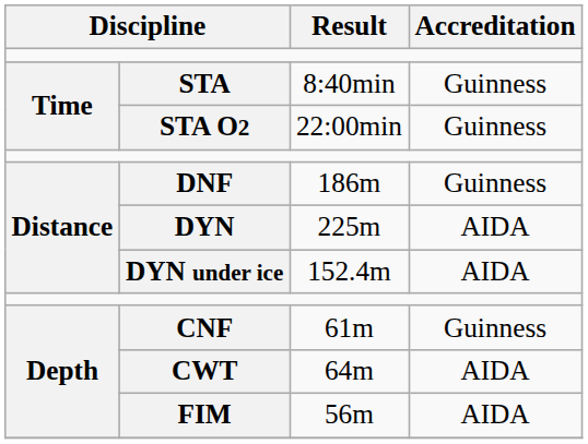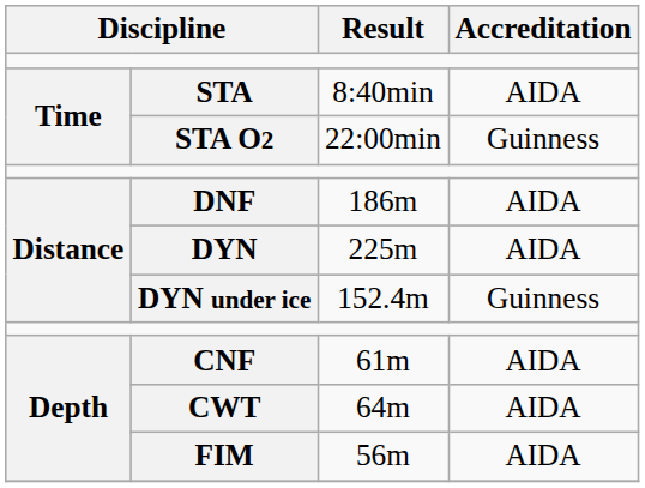 <table class="wikitable">
 <tr>
 <th colspan="2">Discipline</th>
 <th>Result</th>
 <th>Accreditation</th>
 </tr>
 <tr align="center">
 <td colspan="4"></td>
 </tr>
 <tr align="center">
 <th rowspan="2">Time</th>
 <th>STA</th>
 <td>8:40min</td>
-<td>Guinness</td>
+<td>AIDA</td>
 </tr>
 <tr align="center">
 <th>STA O<small>2</small></th>
 <td>22:00min</td>
 <td>Guinness</td>
 </tr>
 <tr align="center">
 <td colspan="4"></td>
 </tr>
 <tr align="center">
 <th rowspan="3">Distance</th>
 <th>DNF</th>
 <td>186m</td>
-<td>Guinness</td>
+<td>AIDA</td>
 </tr>
 <tr align="center">
 <th>DYN</th>
 <td>225m</td>
 <td>AIDA</td>
 </tr>
 <tr align="center">
 <th>DYN <small>under ice</small></th>
 <td>152.4m</td>
-<td>AIDA</td>
+<td>Guinness</td>
 </tr>
 <tr align="center">
 <td colspan="4"></td>
 </tr>
 <tr align="center">
 <th rowspan="3">Depth</th>
 <th>CNF</th>
 <td>61m</td>
-<td>Guinness</td>
+<td>AIDA</td>
 </tr>
 <tr align="center">
 <th>CWT</th>
 <td>64m</td>
 <td>AIDA</td>
 </tr>
 <tr align="center">
 <th>FIM</th>
 <td>56m</td>
 <td>AIDA</td>
 </tr>
 <tr>
 </tr>
 </table>
